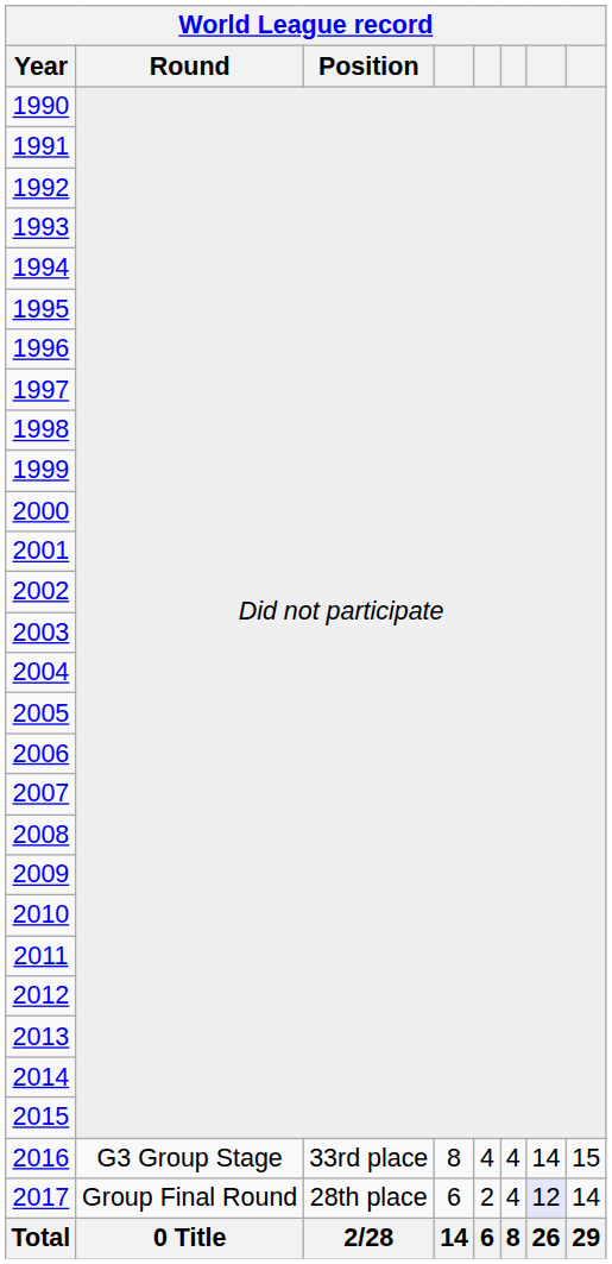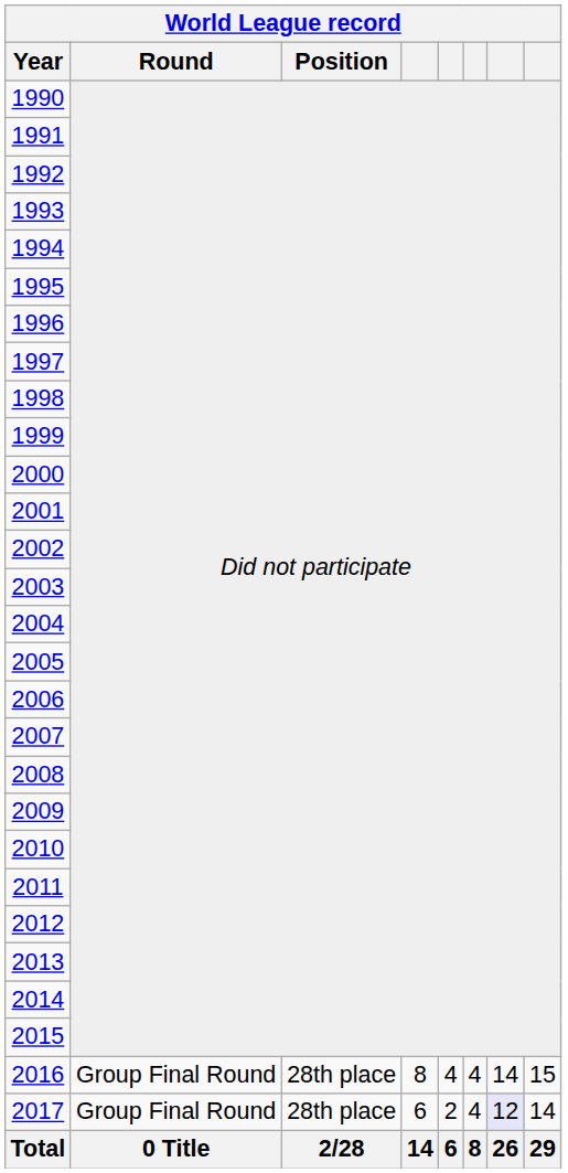 <table class="wikitable" style="text-align:center">
 <tr>
 <th colspan=8><a href='#'>World League record</a></th>
 </tr>
 <tr>
 <th>Year</th>
 <th>Round</th>
 <th>Position</th>
 <th></th>
 <th></th>
 <th></th>
 <th></th>
 <th></th>
 </tr>
 <tr>
 <td> <a href='#'>1990</a></td>
 <td bgcolor=#efefef colspan=7 rowspan=26><em>Did not participate</em></td>
 </tr>
 <tr>
 <td> <a href='#'>1991</a></td>
 </tr>
 <tr>
 <td> <a href='#'>1992</a></td>
 </tr>
 <tr>
 <td> <a href='#'>1993</a></td>
 </tr>
 <tr>
 <td> <a href='#'>1994</a></td>
 </tr>
 <tr>
 <td> <a href='#'>1995</a></td>
 </tr>
 <tr>
 <td> <a href='#'>1996</a></td>
 </tr>
 <tr>
 <td> <a href='#'>1997</a></td>
 </tr>
 <tr>
 <td> <a href='#'>1998</a></td>
 </tr>
 <tr>
 <td> <a href='#'>1999</a></td>
 </tr>
 <tr>
 <td> <a href='#'>2000</a></td>
 </tr>
 <tr>
 <td> <a href='#'>2001</a></td>
 </tr>
 <tr>
 <td> <a href='#'>2002</a></td>
 </tr>
 <tr>
 <td> <a href='#'>2003</a></td>
 </tr>
 <tr>
 <td> <a href='#'>2004</a></td>
 </tr>
 <tr>
 <td> <a href='#'>2005</a></td>
 </tr>
 <tr>
 <td> <a href='#'>2006</a></td>
 </tr>
 <tr>
 <td> <a href='#'>2007</a></td>
 </tr>
 <tr>
 <td> <a href='#'>2008</a></td>
 </tr>
 <tr>
 <td> <a href='#'>2009</a></td>
 </tr>
 <tr>
 <td> <a href='#'>2010</a></td>
 </tr>
 <tr>
 <td> <a href='#'>2011</a></td>
 </tr>
 <tr>
 <td> <a href='#'>2012</a></td>
 </tr>
 <tr>
 <td> <a href='#'>2013</a></td>
 </tr>
 <tr>
 <td> <a href='#'>2014</a></td>
 </tr>
 <tr>
 <td> <a href='#'>2015</a></td>
 </tr>
 <tr>
 <td> <a href='#'>2016</a></td>
-<td>G3 Group Stage</td>
-<td>33rd place</td>
+<td>Group Final Round</td>
+<td>28th place</td>
 <td>8</td>
 <td>4</td>
 <td>4</td>
 <td>14</td>
 <td>15</td>
 </tr>
 <tr>
 <td> <a href='#'>2017</a></td>
 <td>Group Final Round</td>
 <td>28th place</td>
 <td>6</td>
 <td>2</td>
 <td>4</td>
 <td style="background: lavender;">12</td>
 <td>14</td>
 </tr>
 <tr>
 <th>Total</th>
 <th>0 Title</th>
 <th>2/28</th>
 <th>14</th>
 <th>6</th>
 <th>8</th>
 <th>26</th>
 <th>29</th>
 </tr>
 </table>
